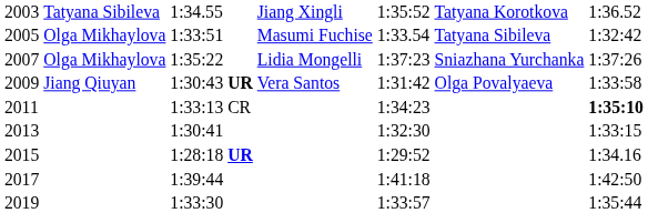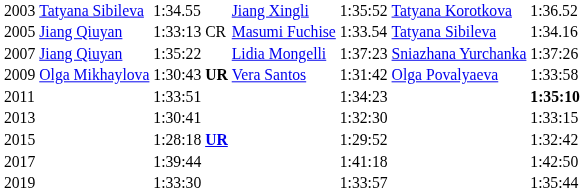 <table>
 <tr>
 <td>2003</td>
 <td><a href='#'>Tatyana Sibileva</a><br> </td>
 <td>1:34.55</td>
 <td><a href='#'>Jiang Xingli</a><br> </td>
 <td>1:35:52</td>
 <td><a href='#'>Tatyana Korotkova</a><br> </td>
 <td>1:36.52</td>
 </tr>
 <tr>
 <td>2005</td>
-<td><a href='#'>Olga Mikhaylova</a><br> </td>
-<td>1:33:51</td>
+<td><a href='#'>Jiang Qiuyan</a><br> </td>
+<td>1:33:13 CR</td>
 <td><a href='#'>Masumi Fuchise</a><br> </td>
 <td>1:33.54</td>
 <td><a href='#'>Tatyana Sibileva</a><br> </td>
-<td>1:32:42</td>
+<td>1:34.16</td>
 </tr>
 <tr>
 <td>2007</td>
-<td><a href='#'>Olga Mikhaylova</a><br> </td>
+<td><a href='#'>Jiang Qiuyan</a><br> </td>
 <td>1:35:22</td>
 <td><a href='#'>Lidia Mongelli</a><br> </td>
 <td>1:37:23</td>
 <td><a href='#'>Sniazhana Yurchanka</a><br> </td>
 <td>1:37:26</td>
 </tr>
 <tr>
 <td>2009</td>
-<td><a href='#'>Jiang Qiuyan</a><br> </td>
+<td><a href='#'>Olga Mikhaylova</a><br> </td>
 <td>1:30:43 <strong>UR</strong></td>
 <td><a href='#'>Vera Santos</a><br> </td>
 <td>1:31:42</td>
 <td><a href='#'>Olga Povalyaeva</a><br> </td>
 <td>1:33:58</td>
 </tr>
 <tr>
 <td>2011</td>
 <td></td>
-<td>1:33:13 CR</td>
+<td>1:33:51</td>
 <td></td>
 <td>1:34:23</td>
 <td></td>
 <td><strong>1:35:10</strong></td>
 </tr>
 <tr>
 <td>2013</td>
 <td></td>
 <td>1:30:41</td>
 <td></td>
 <td>1:32:30</td>
 <td></td>
 <td>1:33:15</td>
 </tr>
 <tr>
 <td>2015</td>
 <td></td>
 <td>1:28:18 <strong><a href='#'>UR</a></strong></td>
 <td></td>
 <td>1:29:52</td>
 <td></td>
-<td>1:34.16</td>
+<td>1:32:42</td>
 </tr>
 <tr>
 <td>2017</td>
 <td></td>
 <td>1:39:44</td>
 <td></td>
 <td>1:41:18</td>
 <td></td>
 <td>1:42:50</td>
 </tr>
 <tr>
 <td>2019</td>
 <td></td>
 <td>1:33:30</td>
 <td></td>
 <td>1:33:57</td>
 <td></td>
 <td>1:35:44</td>
 </tr>
 </table>
